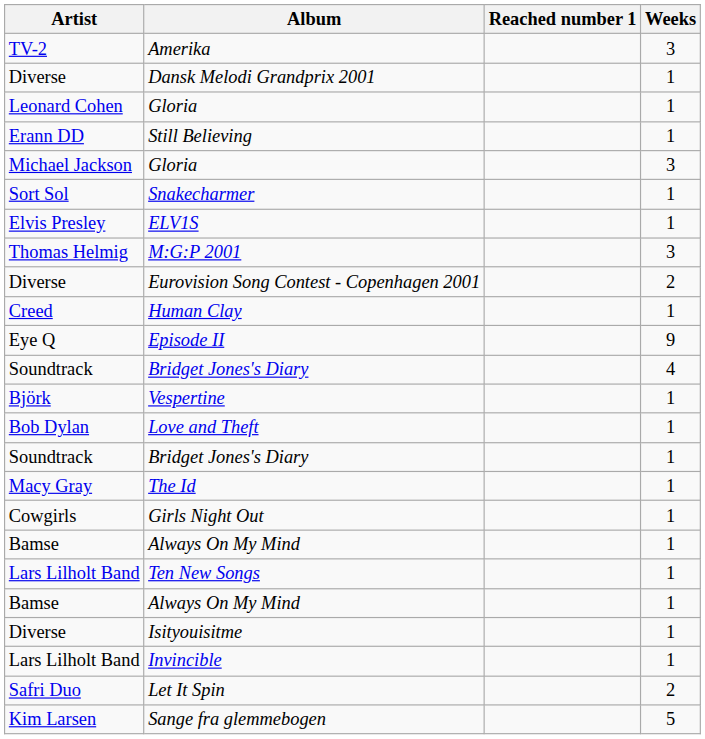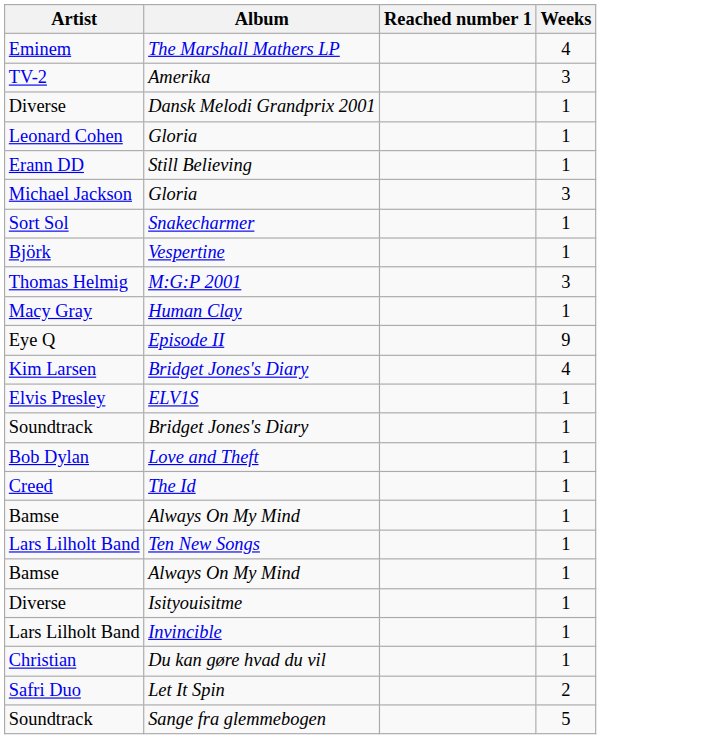 <table class="sortable wikitable">
 <tr>
 <th>Artist</th>
 <th>Album</th>
 <th>Reached number 1</th>
 <th>Weeks</th>
+</tr>
+<tr>
+<td><a href='#'>Eminem</a></td>
+<td><em><a href='#'>The Marshall Mathers LP</a></em></td>
+<td></td>
+<td style="text-align:center;">4</td>
 </tr>
 <tr>
 <td><a href='#'>TV-2</a></td>
 <td><em>Amerika</em></td>
 <td></td>
 <td style="text-align:center;">3</td>
 </tr>
 <tr>
 <td>Diverse</td>
 <td><em>Dansk Melodi Grandprix 2001</em></td>
 <td></td>
 <td style="text-align:center;">1</td>
 </tr>
 <tr>
 <td><a href='#'>Leonard Cohen</a></td>
 <td><em>Gloria</em></td>
 <td></td>
 <td style="text-align:center;">1</td>
 </tr>
 <tr>
 <td><a href='#'>Erann DD</a></td>
 <td><em>Still Believing</em></td>
 <td></td>
 <td style="text-align:center;">1</td>
 </tr>
 <tr>
 <td><a href='#'>Michael Jackson</a></td>
 <td><em>Gloria</em></td>
 <td></td>
 <td style="text-align:center;">3</td>
 </tr>
 <tr>
 <td><a href='#'>Sort Sol</a></td>
 <td><em><a href='#'>Snakecharmer</a></em></td>
 <td></td>
 <td style="text-align:center;">1</td>
 </tr>
 <tr>
-<td><a href='#'>Elvis Presley</a></td>
-<td><em><a href='#'>ELV1S</a></em></td>
+<td><a href='#'>Björk</a></td>
+<td><em><a href='#'>Vespertine</a></em></td>
 <td></td>
 <td style="text-align:center;">1</td>
 </tr>
 <tr>
 <td><a href='#'>Thomas Helmig</a></td>
 <td><em><a href='#'>M:G:P 2001</a></em></td>
 <td></td>
 <td style="text-align:center;">3</td>
 </tr>
 <tr>
-<td>Diverse</td>
-<td><em>Eurovision Song Contest - Copenhagen 2001</em></td>
-<td></td>
-<td style="text-align:center;">2</td>
-</tr>
-<tr>
-<td><a href='#'>Creed</a></td>
+<td><a href='#'>Macy Gray</a></td>
 <td><em><a href='#'>Human Clay</a></em></td>
 <td></td>
 <td style="text-align:center;">1</td>
 </tr>
 <tr>
 <td>Eye Q</td>
 <td><em><a href='#'>Episode II</a></em></td>
 <td></td>
 <td style="text-align:center;">9</td>
 </tr>
 <tr>
-<td>Soundtrack</td>
+<td><a href='#'>Kim Larsen</a></td>
 <td><em><a href='#'>Bridget Jones's Diary</a></em></td>
 <td></td>
 <td style="text-align:center;">4</td>
 </tr>
 <tr>
-<td><a href='#'>Björk</a></td>
-<td><em><a href='#'>Vespertine</a></em></td>
+<td><a href='#'>Elvis Presley</a></td>
+<td><em><a href='#'>ELV1S</a></em></td>
+<td></td>
+<td style="text-align:center;">1</td>
+</tr>
+<tr>
+<td>Soundtrack</td>
+<td><em>Bridget Jones's Diary</em></td>
 <td></td>
 <td style="text-align:center;">1</td>
 </tr>
 <tr>
 <td><a href='#'>Bob Dylan</a></td>
 <td><em><a href='#'>Love and Theft</a></em></td>
 <td></td>
 <td style="text-align:center;">1</td>
 </tr>
 <tr>
-<td>Soundtrack</td>
-<td><em>Bridget Jones's Diary</em></td>
-<td></td>
-<td style="text-align:center;">1</td>
-</tr>
-<tr>
-<td><a href='#'>Macy Gray</a></td>
+<td><a href='#'>Creed</a></td>
 <td><em><a href='#'>The Id</a></em></td>
-<td></td>
-<td style="text-align:center;">1</td>
-</tr>
-<tr>
-<td>Cowgirls</td>
-<td><em>Girls Night Out</em></td>
 <td></td>
 <td style="text-align:center;">1</td>
 </tr>
 <tr>
 <td>Bamse</td>
 <td><em>Always On My Mind</em></td>
 <td></td>
 <td style="text-align:center;">1</td>
 </tr>
 <tr>
 <td><a href='#'>Lars Lilholt Band</a></td>
 <td><em><a href='#'>Ten New Songs</a></em></td>
 <td></td>
 <td style="text-align:center;">1</td>
 </tr>
 <tr>
 <td>Bamse</td>
 <td><em>Always On My Mind</em></td>
 <td></td>
 <td style="text-align:center;">1</td>
 </tr>
 <tr>
 <td>Diverse</td>
 <td><em>Isityouisitme</em></td>
 <td></td>
 <td style="text-align:center;">1</td>
 </tr>
 <tr>
 <td>Lars Lilholt Band</td>
 <td><em><a href='#'>Invincible</a></em></td>
 <td></td>
 <td style="text-align:center;">1</td>
 </tr>
 <tr>
+<td><a href='#'>Christian</a></td>
+<td><em>Du kan gøre hvad du vil</em></td>
+<td></td>
+<td style="text-align:center;">1</td>
+</tr>
+<tr>
 <td><a href='#'>Safri Duo</a></td>
 <td><em>Let It Spin</em></td>
 <td></td>
 <td style="text-align:center;">2</td>
 </tr>
 <tr>
-<td><a href='#'>Kim Larsen</a></td>
+<td>Soundtrack</td>
 <td><em>Sange fra glemmebogen</em></td>
 <td></td>
 <td style="text-align:center;">5</td>
 </tr>
 </table>
